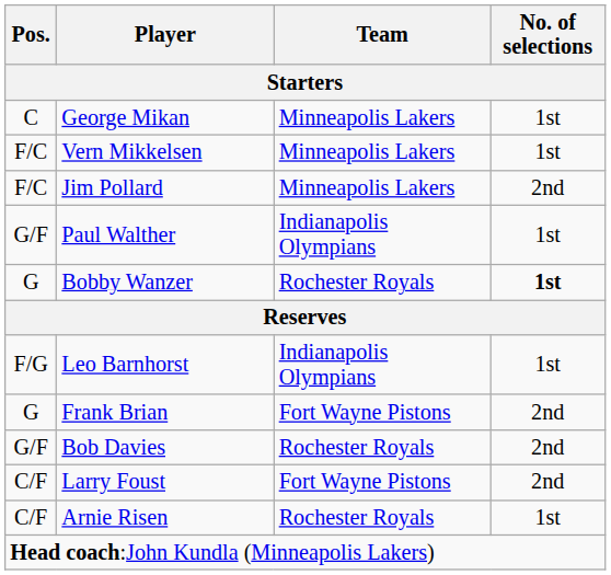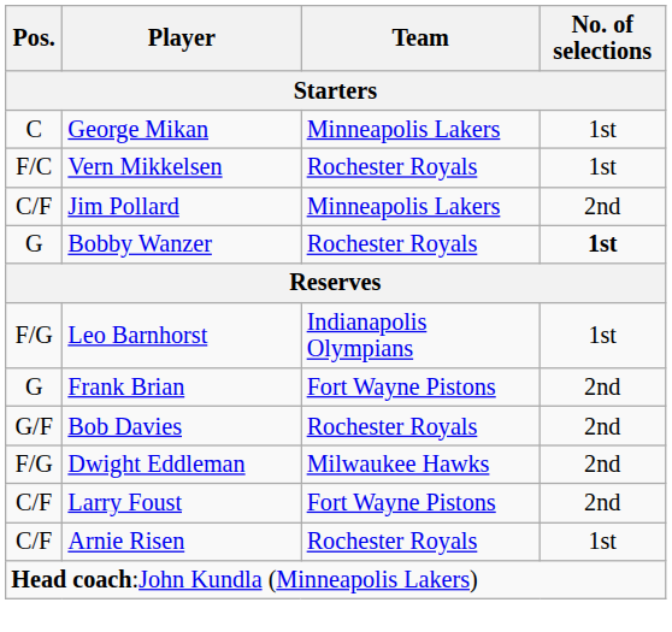 <table class="wikitable">
 <tr>
 <th scope="col" width="30px">Pos.</th>
 <th scope="col" width="150px">Player</th>
 <th scope="col" width="150px">Team</th>
 <th scope="col" width="75px">No. of selections</th>
 </tr>
 <tr>
 <th scope="col" colspan="4">Starters</th>
 </tr>
 <tr>
 <td style="text-align:center">C</td>
 <td><a href='#'>George Mikan</a></td>
 <td><a href='#'>Minneapolis Lakers</a></td>
 <td style="text-align:center">1st</td>
 </tr>
 <tr>
 <td style="text-align:center">F/C</td>
 <td><a href='#'>Vern Mikkelsen</a></td>
-<td><a href='#'>Minneapolis Lakers</a></td>
+<td><a href='#'>Rochester Royals</a></td>
 <td style="text-align:center">1st</td>
 </tr>
 <tr>
-<td style="text-align:center">F/C</td>
+<td style="text-align:center">C/F</td>
 <td><a href='#'>Jim Pollard</a></td>
 <td><a href='#'>Minneapolis Lakers</a></td>
 <td style="text-align:center">2nd</td>
-</tr>
-<tr>
-<td style="text-align:center">G/F</td>
-<td><a href='#'>Paul Walther</a></td>
-<td><a href='#'>Indianapolis Olympians</a></td>
-<td style="text-align:center">1st</td>
 </tr>
 <tr>
 <td style="text-align:center">G</td>
 <td><a href='#'>Bobby Wanzer</a></td>
 <td><a href='#'>Rochester Royals</a></td>
 <td style="text-align:center"><strong>1st</strong></td>
 </tr>
 <tr>
 <th scope="col" colspan="4">Reserves</th>
 </tr>
 <tr>
 <td style="text-align:center">F/G</td>
 <td><a href='#'>Leo Barnhorst</a></td>
 <td><a href='#'>Indianapolis Olympians</a></td>
 <td style="text-align:center">1st</td>
 </tr>
 <tr>
 <td style="text-align:center">G</td>
 <td><a href='#'>Frank Brian</a></td>
 <td><a href='#'>Fort Wayne Pistons</a></td>
 <td style="text-align:center">2nd</td>
 </tr>
 <tr>
 <td style="text-align:center">G/F</td>
 <td><a href='#'>Bob Davies</a></td>
 <td><a href='#'>Rochester Royals</a></td>
 <td style="text-align:center">2nd</td>
 </tr>
 <tr>
+<td style="text-align:center">F/G</td>
+<td><a href='#'>Dwight Eddleman</a></td>
+<td><a href='#'>Milwaukee Hawks</a></td>
+<td style="text-align:center">2nd</td>
+</tr>
+<tr>
 <td style="text-align:center">C/F</td>
 <td><a href='#'>Larry Foust</a></td>
 <td><a href='#'>Fort Wayne Pistons</a></td>
 <td style="text-align:center">2nd</td>
 </tr>
 <tr>
 <td style="text-align:center">C/F</td>
 <td><a href='#'>Arnie Risen</a></td>
 <td><a href='#'>Rochester Royals</a></td>
 <td style="text-align:center">1st</td>
 </tr>
 <tr>
 <td colspan="4"><strong>Head coach</strong>:<a href='#'>John Kundla</a> (<a href='#'>Minneapolis Lakers</a>)</td>
 </tr>
 </table>
